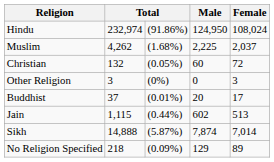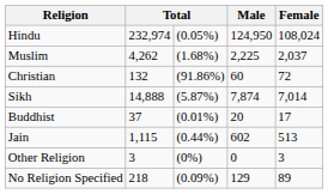 <table class="wikitable">
 <tr>
 <th>Religion</th>
 <th colspan="2">Total</th>
 <th>Male</th>
 <th>Female</th>
 </tr>
 <tr>
 <td>Hindu</td>
 <td>232,974</td>
-<td>(91.86%)</td>
+<td>(0.05%)</td>
 <td>124,950</td>
 <td>108,024</td>
 </tr>
 <tr>
 <td>Muslim</td>
 <td>4,262</td>
 <td>(1.68%)</td>
 <td>2,225</td>
 <td>2,037</td>
 </tr>
 <tr>
 <td>Christian</td>
 <td>132</td>
-<td>(0.05%)</td>
+<td>(91.86%)</td>
 <td>60</td>
 <td>72</td>
 </tr>
 <tr>
-<td>Other Religion</td>
-<td>3</td>
-<td>(0%)</td>
-<td>0</td>
-<td>3</td>
+<td>Sikh</td>
+<td>14,888</td>
+<td>(5.87%)</td>
+<td>7,874</td>
+<td>7,014</td>
 </tr>
 <tr>
 <td>Buddhist</td>
 <td>37</td>
 <td>(0.01%)</td>
 <td>20</td>
 <td>17</td>
 </tr>
 <tr>
 <td>Jain</td>
 <td>1,115</td>
 <td>(0.44%)</td>
 <td>602</td>
 <td>513</td>
 </tr>
 <tr>
-<td>Sikh</td>
-<td>14,888</td>
-<td>(5.87%)</td>
-<td>7,874</td>
-<td>7,014</td>
+<td>Other Religion</td>
+<td>3</td>
+<td>(0%)</td>
+<td>0</td>
+<td>3</td>
 </tr>
 <tr>
 <td>No Religion Specified</td>
 <td>218</td>
 <td>(0.09%)</td>
 <td>129</td>
 <td>89</td>
 </tr>
 </table>
